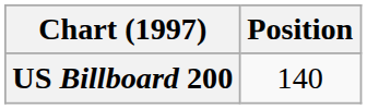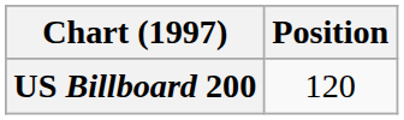 <table class="wikitable plainrowheaders" style="text-align:center">
 <tr>
 <th scope="col">Chart (1997)</th>
 <th scope="col">Position</th>
 </tr>
 <tr>
 <th scope="row">US <em>Billboard</em> 200</th>
-<td>140</td>
+<td>120</td>
 </tr>
 </table>
